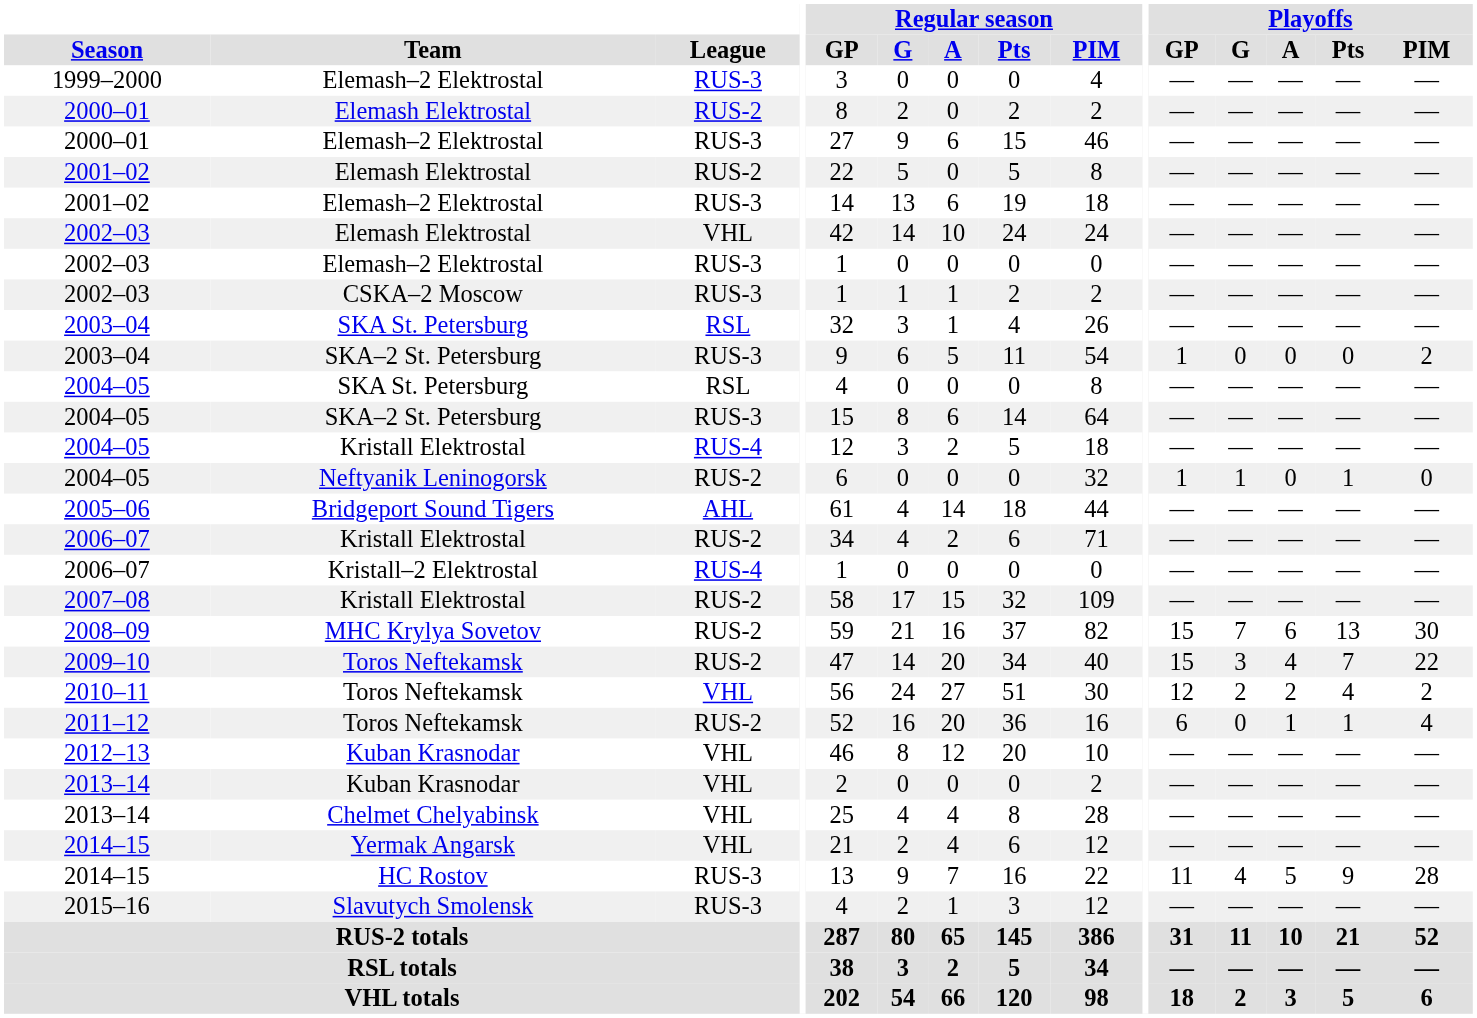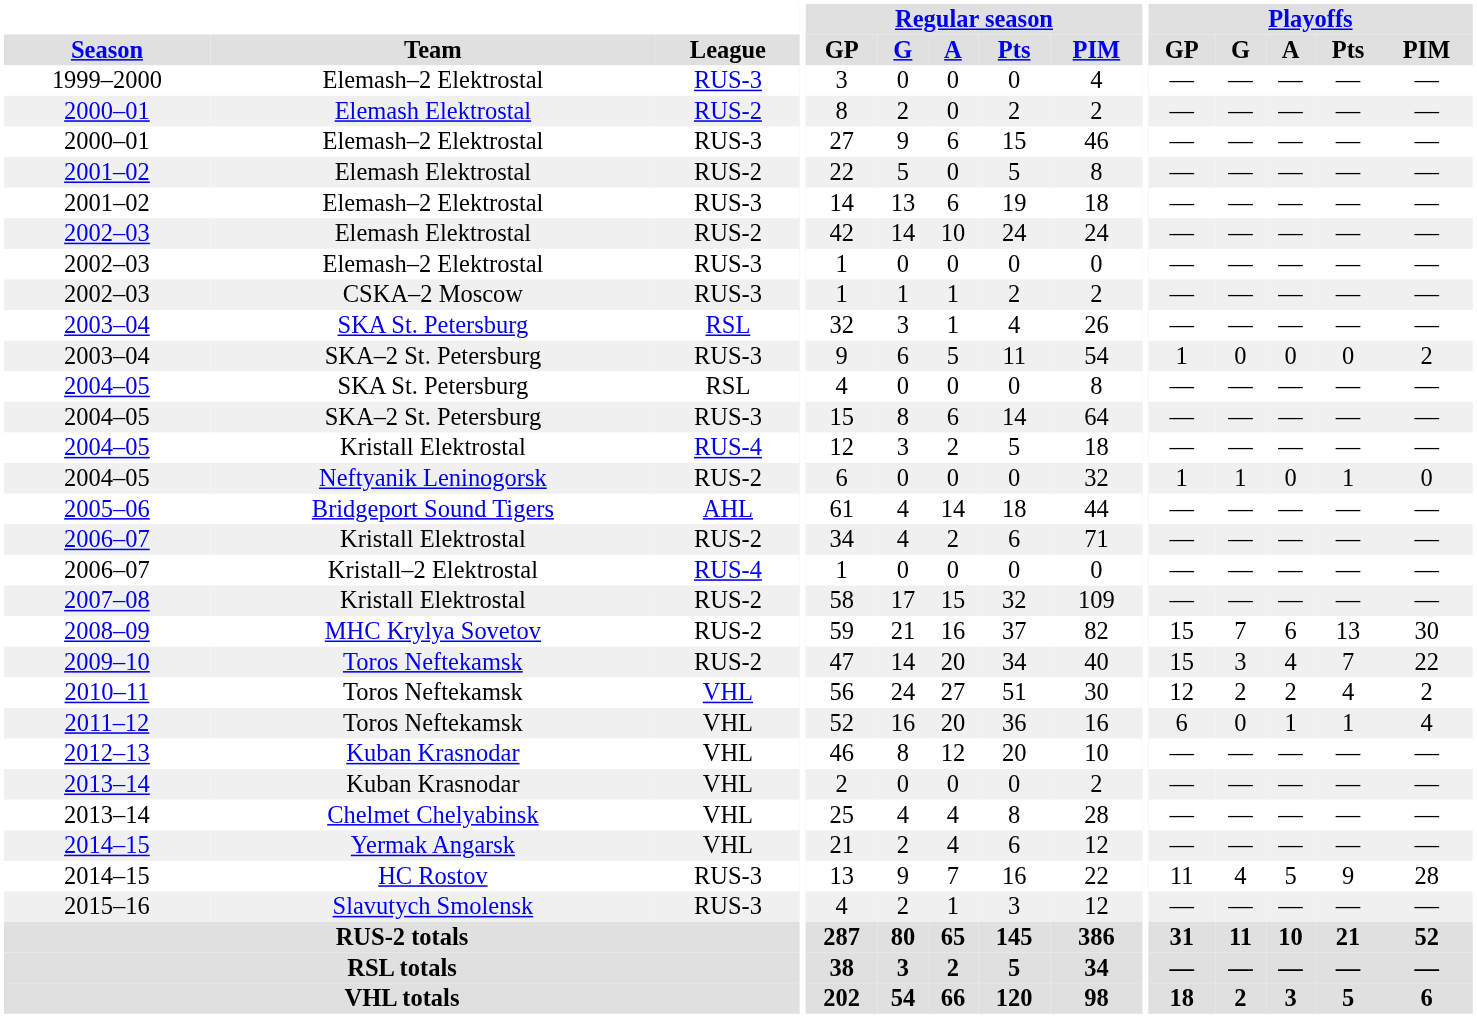 <table border="0" cellpadding="1" cellspacing="0" style="text-align:center; width:60em">
 <tr bgcolor="#e0e0e0">
 <th colspan="3" bgcolor="#ffffff"></th>
 <th rowspan="99" bgcolor="#ffffff"></th>
 <th colspan="5"><a href='#'>Regular season</a></th>
 <th rowspan="99" bgcolor="#ffffff"></th>
 <th colspan="5"><a href='#'>Playoffs</a></th>
 </tr>
 <tr bgcolor="#e0e0e0">
 <th><a href='#'>Season</a></th>
 <th>Team</th>
 <th>League</th>
 <th>GP</th>
 <th><a href='#'>G</a></th>
 <th><a href='#'>A</a></th>
 <th><a href='#'>Pts</a></th>
 <th><a href='#'>PIM</a></th>
 <th>GP</th>
 <th>G</th>
 <th>A</th>
 <th>Pts</th>
 <th>PIM</th>
 </tr>
 <tr>
 <td>1999–2000</td>
 <td>Elemash–2 Elektrostal</td>
 <td><a href='#'>RUS-3</a></td>
 <td>3</td>
 <td>0</td>
 <td>0</td>
 <td>0</td>
 <td>4</td>
 <td>—</td>
 <td>—</td>
 <td>—</td>
 <td>—</td>
 <td>—</td>
 </tr>
 <tr bgcolor="#f0f0f0">
 <td><a href='#'>2000–01</a></td>
 <td><a href='#'>Elemash Elektrostal</a></td>
 <td><a href='#'>RUS-2</a></td>
 <td>8</td>
 <td>2</td>
 <td>0</td>
 <td>2</td>
 <td>2</td>
 <td>—</td>
 <td>—</td>
 <td>—</td>
 <td>—</td>
 <td>—</td>
 </tr>
 <tr>
 <td>2000–01</td>
 <td>Elemash–2 Elektrostal</td>
 <td>RUS-3</td>
 <td>27</td>
 <td>9</td>
 <td>6</td>
 <td>15</td>
 <td>46</td>
 <td>—</td>
 <td>—</td>
 <td>—</td>
 <td>—</td>
 <td>—</td>
 </tr>
 <tr bgcolor="#f0f0f0">
 <td><a href='#'>2001–02</a></td>
 <td>Elemash Elektrostal</td>
 <td>RUS-2</td>
 <td>22</td>
 <td>5</td>
 <td>0</td>
 <td>5</td>
 <td>8</td>
 <td>—</td>
 <td>—</td>
 <td>—</td>
 <td>—</td>
 <td>—</td>
 </tr>
 <tr>
 <td>2001–02</td>
 <td>Elemash–2 Elektrostal</td>
 <td>RUS-3</td>
 <td>14</td>
 <td>13</td>
 <td>6</td>
 <td>19</td>
 <td>18</td>
 <td>—</td>
 <td>—</td>
 <td>—</td>
 <td>—</td>
 <td>—</td>
 </tr>
 <tr bgcolor="#f0f0f0">
 <td><a href='#'>2002–03</a></td>
 <td>Elemash Elektrostal</td>
-<td>VHL</td>
+<td>RUS-2</td>
 <td>42</td>
 <td>14</td>
 <td>10</td>
 <td>24</td>
 <td>24</td>
 <td>—</td>
 <td>—</td>
 <td>—</td>
 <td>—</td>
 <td>—</td>
 </tr>
 <tr>
 <td>2002–03</td>
 <td>Elemash–2 Elektrostal</td>
 <td>RUS-3</td>
 <td>1</td>
 <td>0</td>
 <td>0</td>
 <td>0</td>
 <td>0</td>
 <td>—</td>
 <td>—</td>
 <td>—</td>
 <td>—</td>
 <td>—</td>
 </tr>
 <tr bgcolor="#f0f0f0">
 <td>2002–03</td>
 <td>CSKA–2 Moscow</td>
 <td>RUS-3</td>
 <td>1</td>
 <td>1</td>
 <td>1</td>
 <td>2</td>
 <td>2</td>
 <td>—</td>
 <td>—</td>
 <td>—</td>
 <td>—</td>
 <td>—</td>
 </tr>
 <tr>
 <td><a href='#'>2003–04</a></td>
 <td><a href='#'>SKA St. Petersburg</a></td>
 <td><a href='#'>RSL</a></td>
 <td>32</td>
 <td>3</td>
 <td>1</td>
 <td>4</td>
 <td>26</td>
 <td>—</td>
 <td>—</td>
 <td>—</td>
 <td>—</td>
 <td>—</td>
 </tr>
 <tr bgcolor="#f0f0f0">
 <td>2003–04</td>
 <td>SKA–2 St. Petersburg</td>
 <td>RUS-3</td>
 <td>9</td>
 <td>6</td>
 <td>5</td>
 <td>11</td>
 <td>54</td>
 <td>1</td>
 <td>0</td>
 <td>0</td>
 <td>0</td>
 <td>2</td>
 </tr>
 <tr>
 <td><a href='#'>2004–05</a></td>
 <td>SKA St. Petersburg</td>
 <td>RSL</td>
 <td>4</td>
 <td>0</td>
 <td>0</td>
 <td>0</td>
 <td>8</td>
 <td>—</td>
 <td>—</td>
 <td>—</td>
 <td>—</td>
 <td>—</td>
 </tr>
 <tr bgcolor="#f0f0f0">
 <td>2004–05</td>
 <td>SKA–2 St. Petersburg</td>
 <td>RUS-3</td>
 <td>15</td>
 <td>8</td>
 <td>6</td>
 <td>14</td>
 <td>64</td>
 <td>—</td>
 <td>—</td>
 <td>—</td>
 <td>—</td>
 <td>—</td>
 </tr>
 <tr>
 <td><a href='#'>2004–05</a></td>
 <td>Kristall Elektrostal</td>
 <td><a href='#'>RUS-4</a></td>
 <td>12</td>
 <td>3</td>
 <td>2</td>
 <td>5</td>
 <td>18</td>
 <td>—</td>
 <td>—</td>
 <td>—</td>
 <td>—</td>
 <td>—</td>
 </tr>
 <tr bgcolor="#f0f0f0">
 <td>2004–05</td>
 <td><a href='#'>Neftyanik Leninogorsk</a></td>
 <td>RUS-2</td>
 <td>6</td>
 <td>0</td>
 <td>0</td>
 <td>0</td>
 <td>32</td>
 <td>1</td>
 <td>1</td>
 <td>0</td>
 <td>1</td>
 <td>0</td>
 </tr>
 <tr>
 <td><a href='#'>2005–06</a></td>
 <td><a href='#'>Bridgeport Sound Tigers</a></td>
 <td><a href='#'>AHL</a></td>
 <td>61</td>
 <td>4</td>
 <td>14</td>
 <td>18</td>
 <td>44</td>
 <td>—</td>
 <td>—</td>
 <td>—</td>
 <td>—</td>
 <td>—</td>
 </tr>
 <tr bgcolor="#f0f0f0">
 <td><a href='#'>2006–07</a></td>
 <td>Kristall Elektrostal</td>
 <td>RUS-2</td>
 <td>34</td>
 <td>4</td>
 <td>2</td>
 <td>6</td>
 <td>71</td>
 <td>—</td>
 <td>—</td>
 <td>—</td>
 <td>—</td>
 <td>—</td>
 </tr>
 <tr>
 <td>2006–07</td>
 <td>Kristall–2 Elektrostal</td>
 <td><a href='#'>RUS-4</a></td>
 <td>1</td>
 <td>0</td>
 <td>0</td>
 <td>0</td>
 <td>0</td>
 <td>—</td>
 <td>—</td>
 <td>—</td>
 <td>—</td>
 <td>—</td>
 </tr>
 <tr bgcolor="#f0f0f0">
 <td><a href='#'>2007–08</a></td>
 <td>Kristall Elektrostal</td>
 <td>RUS-2</td>
 <td>58</td>
 <td>17</td>
 <td>15</td>
 <td>32</td>
 <td>109</td>
 <td>—</td>
 <td>—</td>
 <td>—</td>
 <td>—</td>
 <td>—</td>
 </tr>
 <tr>
 <td><a href='#'>2008–09</a></td>
 <td><a href='#'>MHC Krylya Sovetov</a></td>
 <td>RUS-2</td>
 <td>59</td>
 <td>21</td>
 <td>16</td>
 <td>37</td>
 <td>82</td>
 <td>15</td>
 <td>7</td>
 <td>6</td>
 <td>13</td>
 <td>30</td>
 </tr>
 <tr bgcolor="#f0f0f0">
 <td><a href='#'>2009–10</a></td>
 <td><a href='#'>Toros Neftekamsk</a></td>
 <td>RUS-2</td>
 <td>47</td>
 <td>14</td>
 <td>20</td>
 <td>34</td>
 <td>40</td>
 <td>15</td>
 <td>3</td>
 <td>4</td>
 <td>7</td>
 <td>22</td>
 </tr>
 <tr>
 <td><a href='#'>2010–11</a></td>
 <td>Toros Neftekamsk</td>
 <td><a href='#'>VHL</a></td>
 <td>56</td>
 <td>24</td>
 <td>27</td>
 <td>51</td>
 <td>30</td>
 <td>12</td>
 <td>2</td>
 <td>2</td>
 <td>4</td>
 <td>2</td>
 </tr>
 <tr bgcolor="#f0f0f0">
 <td><a href='#'>2011–12</a></td>
 <td>Toros Neftekamsk</td>
-<td>RUS-2</td>
+<td>VHL</td>
 <td>52</td>
 <td>16</td>
 <td>20</td>
 <td>36</td>
 <td>16</td>
 <td>6</td>
 <td>0</td>
 <td>1</td>
 <td>1</td>
 <td>4</td>
 </tr>
 <tr>
 <td><a href='#'>2012–13</a></td>
 <td><a href='#'>Kuban Krasnodar</a></td>
 <td>VHL</td>
 <td>46</td>
 <td>8</td>
 <td>12</td>
 <td>20</td>
 <td>10</td>
 <td>—</td>
 <td>—</td>
 <td>—</td>
 <td>—</td>
 <td>—</td>
 </tr>
 <tr bgcolor="#f0f0f0">
 <td><a href='#'>2013–14</a></td>
 <td>Kuban Krasnodar</td>
 <td>VHL</td>
 <td>2</td>
 <td>0</td>
 <td>0</td>
 <td>0</td>
 <td>2</td>
 <td>—</td>
 <td>—</td>
 <td>—</td>
 <td>—</td>
 <td>—</td>
 </tr>
 <tr>
 <td>2013–14</td>
 <td><a href='#'>Chelmet Chelyabinsk</a></td>
 <td>VHL</td>
 <td>25</td>
 <td>4</td>
 <td>4</td>
 <td>8</td>
 <td>28</td>
 <td>—</td>
 <td>—</td>
 <td>—</td>
 <td>—</td>
 <td>—</td>
 </tr>
 <tr bgcolor="#f0f0f0">
 <td><a href='#'>2014–15</a></td>
 <td><a href='#'>Yermak Angarsk</a></td>
 <td>VHL</td>
 <td>21</td>
 <td>2</td>
 <td>4</td>
 <td>6</td>
 <td>12</td>
 <td>—</td>
 <td>—</td>
 <td>—</td>
 <td>—</td>
 <td>—</td>
 </tr>
 <tr>
 <td>2014–15</td>
 <td><a href='#'>HC Rostov</a></td>
 <td>RUS-3</td>
 <td>13</td>
 <td>9</td>
 <td>7</td>
 <td>16</td>
 <td>22</td>
 <td>11</td>
 <td>4</td>
 <td>5</td>
 <td>9</td>
 <td>28</td>
 </tr>
 <tr bgcolor="#f0f0f0">
 <td>2015–16</td>
 <td><a href='#'>Slavutych Smolensk</a></td>
 <td>RUS-3</td>
 <td>4</td>
 <td>2</td>
 <td>1</td>
 <td>3</td>
 <td>12</td>
 <td>—</td>
 <td>—</td>
 <td>—</td>
 <td>—</td>
 <td>—</td>
 </tr>
 <tr bgcolor="#e0e0e0">
 <th colspan="3">RUS-2 totals</th>
 <th>287</th>
 <th>80</th>
 <th>65</th>
 <th>145</th>
 <th>386</th>
 <th>31</th>
 <th>11</th>
 <th>10</th>
 <th>21</th>
 <th>52</th>
 </tr>
 <tr bgcolor="#e0e0e0">
 <th colspan="3">RSL totals</th>
 <th>38</th>
 <th>3</th>
 <th>2</th>
 <th>5</th>
 <th>34</th>
 <th>—</th>
 <th>—</th>
 <th>—</th>
 <th>—</th>
 <th>—</th>
 </tr>
 <tr bgcolor="#e0e0e0">
 <th colspan="3">VHL totals</th>
 <th>202</th>
 <th>54</th>
 <th>66</th>
 <th>120</th>
 <th>98</th>
 <th>18</th>
 <th>2</th>
 <th>3</th>
 <th>5</th>
 <th>6</th>
 </tr>
 </table>
